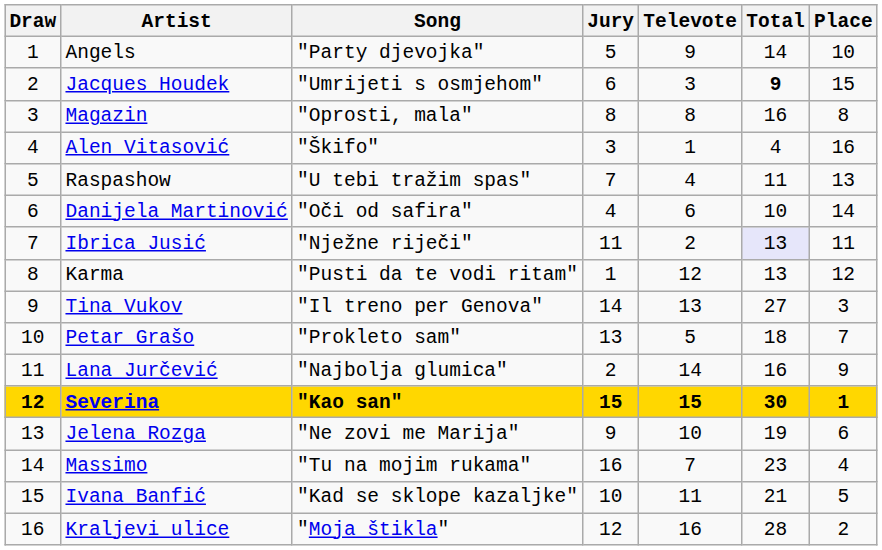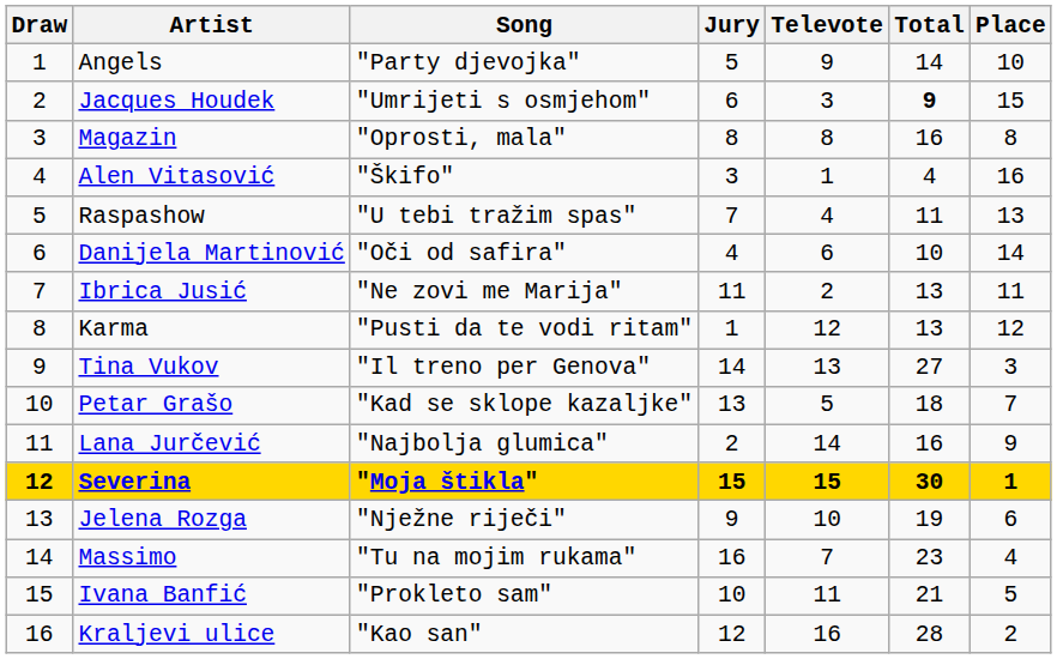 <table class="sortable wikitable" style="margin: 1em auto 1em auto; text-align:center;">
 <tr>
 <th>Draw</th>
 <th>Artist</th>
 <th>Song</th>
 <th>Jury</th>
 <th>Televote</th>
 <th>Total</th>
 <th>Place</th>
 </tr>
 <tr>
 <td>1</td>
 <td align="left">Angels</td>
 <td align="left">"Party djevojka"</td>
 <td>5</td>
 <td>9</td>
 <td>14</td>
 <td>10</td>
 </tr>
 <tr>
 <td>2</td>
 <td align="left"><a href='#'>Jacques Houdek</a></td>
 <td align="left">"Umrijeti s osmjehom"</td>
 <td>6</td>
 <td>3</td>
 <td><strong>9</strong></td>
 <td>15</td>
 </tr>
 <tr>
 <td>3</td>
 <td align="left"><a href='#'>Magazin</a></td>
 <td align="left">"Oprosti, mala"</td>
 <td>8</td>
 <td>8</td>
 <td>16</td>
 <td>8</td>
 </tr>
 <tr>
 <td>4</td>
 <td align="left"><a href='#'>Alen Vitasović</a></td>
 <td align="left">"Škifo"</td>
 <td>3</td>
 <td>1</td>
 <td>4</td>
 <td>16</td>
 </tr>
 <tr>
 <td>5</td>
 <td align="left">Raspashow</td>
 <td align="left">"U tebi tražim spas"</td>
 <td>7</td>
 <td>4</td>
 <td>11</td>
 <td>13</td>
 </tr>
 <tr>
 <td>6</td>
 <td align="left"><a href='#'>Danijela Martinović</a></td>
 <td align="left">"Oči od safira"</td>
 <td>4</td>
 <td>6</td>
 <td>10</td>
 <td>14</td>
 </tr>
 <tr>
 <td>7</td>
 <td align="left"><a href='#'>Ibrica Jusić</a></td>
-<td align="left">"Nježne riječi"</td>
+<td align="left">"Ne zovi me Marija"</td>
 <td>11</td>
 <td>2</td>
-<td style="background: lavender;">13</td>
+<td>13</td>
 <td>11</td>
 </tr>
 <tr>
 <td>8</td>
 <td align="left">Karma</td>
 <td align="left">"Pusti da te vodi ritam"</td>
 <td>1</td>
 <td>12</td>
 <td>13</td>
 <td>12</td>
 </tr>
 <tr>
 <td>9</td>
 <td align="left"><a href='#'>Tina Vukov</a></td>
 <td align="left">"Il treno per Genova"</td>
 <td>14</td>
 <td>13</td>
 <td>27</td>
 <td>3</td>
 </tr>
 <tr>
 <td>10</td>
 <td align="left"><a href='#'>Petar Grašo</a></td>
-<td align="left">"Prokleto sam"</td>
+<td align="left">"Kad se sklope kazaljke"</td>
 <td>13</td>
 <td>5</td>
 <td>18</td>
 <td>7</td>
 </tr>
 <tr>
 <td>11</td>
 <td align="left"><a href='#'>Lana Jurčević</a></td>
 <td align="left">"Najbolja glumica"</td>
 <td>2</td>
 <td>14</td>
 <td>16</td>
 <td>9</td>
 </tr>
 <tr style="font-weight:bold; background:gold;">
 <td>12</td>
 <td align="left"><a href='#'>Severina</a></td>
-<td align="left">"Kao san"</td>
+<td align="left">"<a href='#'>Moja štikla</a>"</td>
 <td>15</td>
 <td>15</td>
 <td>30</td>
 <td>1</td>
 </tr>
 <tr>
 <td>13</td>
 <td align="left"><a href='#'>Jelena Rozga</a></td>
-<td align="left">"Ne zovi me Marija"</td>
+<td align="left">"Nježne riječi"</td>
 <td>9</td>
 <td>10</td>
 <td>19</td>
 <td>6</td>
 </tr>
 <tr>
 <td>14</td>
 <td align="left"><a href='#'>Massimo</a></td>
 <td align="left">"Tu na mojim rukama"</td>
 <td>16</td>
 <td>7</td>
 <td>23</td>
 <td>4</td>
 </tr>
 <tr>
 <td>15</td>
 <td align="left"><a href='#'>Ivana Banfić</a></td>
-<td align="left">"Kad se sklope kazaljke"</td>
+<td align="left">"Prokleto sam"</td>
 <td>10</td>
 <td>11</td>
 <td>21</td>
 <td>5</td>
 </tr>
 <tr>
 <td>16</td>
 <td align="left"><a href='#'>Kraljevi ulice</a></td>
-<td align="left">"<a href='#'>Moja štikla</a>"</td>
+<td align="left">"Kao san"</td>
 <td>12</td>
 <td>16</td>
 <td>28</td>
 <td>2</td>
 </tr>
 </table>
